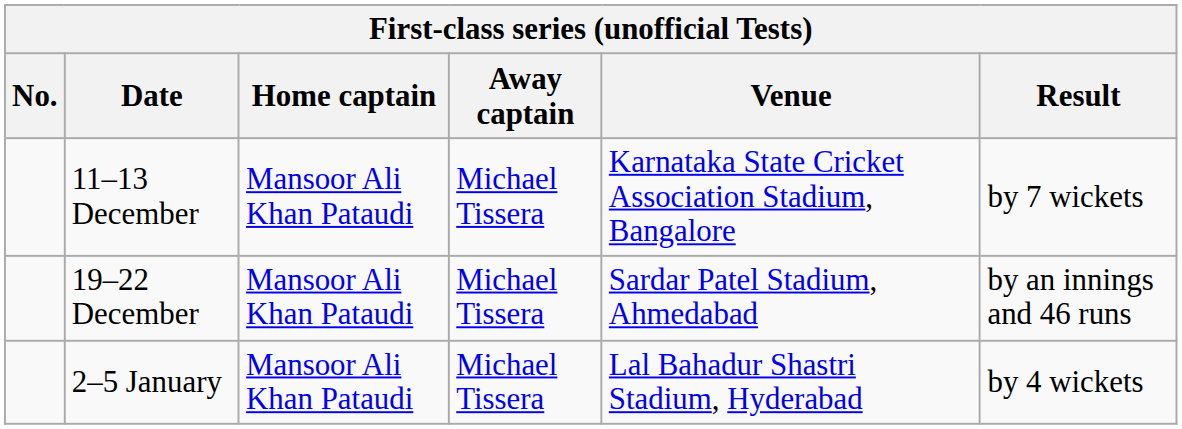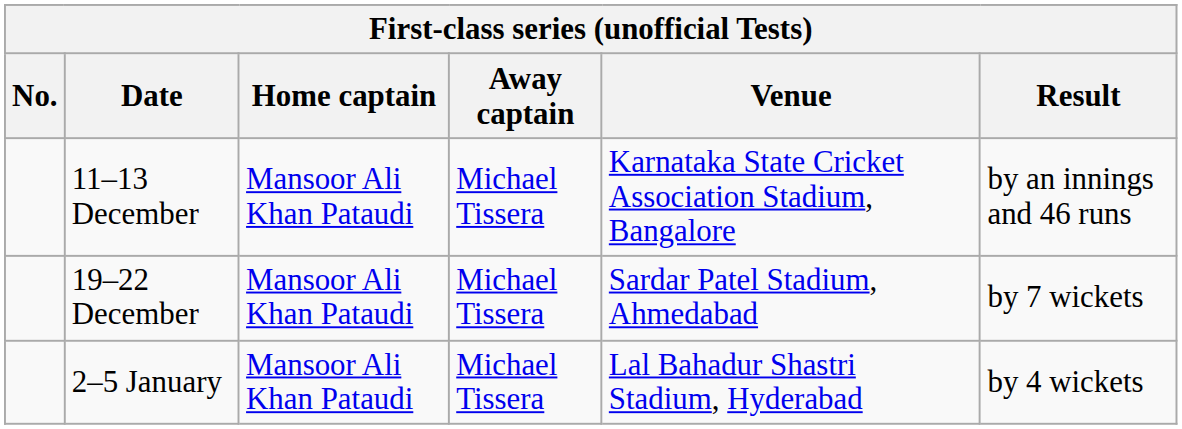 <table class="wikitable">
 <tr>
 <th colspan="9">First-class series (unofficial Tests)</th>
 </tr>
 <tr>
 <th>No.</th>
 <th>Date</th>
 <th>Home captain</th>
 <th>Away captain</th>
 <th>Venue</th>
 <th>Result</th>
 </tr>
 <tr>
 <td></td>
 <td>11–13 December</td>
 <td><a href='#'>Mansoor Ali Khan Pataudi</a></td>
 <td><a href='#'>Michael Tissera</a></td>
 <td><a href='#'>Karnataka State Cricket Association Stadium</a>, <a href='#'>Bangalore</a></td>
-<td> by 7 wickets</td>
+<td> by an innings and 46 runs</td>
 </tr>
 <tr>
 <td></td>
 <td>19–22 December</td>
 <td><a href='#'>Mansoor Ali Khan Pataudi</a></td>
 <td><a href='#'>Michael Tissera</a></td>
 <td><a href='#'>Sardar Patel Stadium</a>, <a href='#'>Ahmedabad</a></td>
-<td> by an innings and 46 runs</td>
+<td> by 7 wickets</td>
 </tr>
 <tr>
 <td></td>
 <td>2–5 January</td>
 <td><a href='#'>Mansoor Ali Khan Pataudi</a></td>
 <td><a href='#'>Michael Tissera</a></td>
 <td><a href='#'>Lal Bahadur Shastri Stadium</a>, <a href='#'>Hyderabad</a></td>
 <td> by 4 wickets</td>
 </tr>
 </table>
